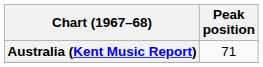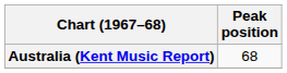 <table class="wikitable sortable plainrowheaders" style="text-align:center">
 <tr>
 <th>Chart (1967–68)</th>
 <th>Peak<br>position</th>
 </tr>
 <tr>
 <th scope="row">Australia (<a href='#'>Kent Music Report</a>)</th>
-<td>71</td>
+<td>68</td>
 </tr>
 <tr>
 </tr>
 </table>
